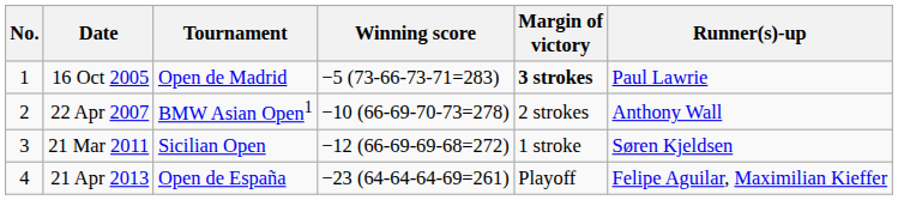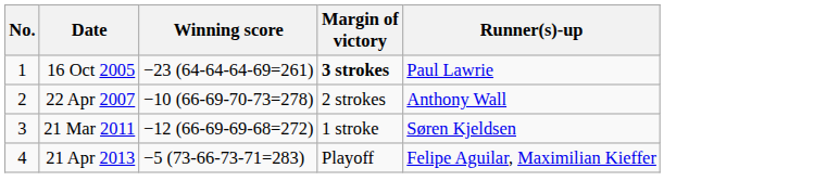 <table class="wikitable" style="font-size:95%;">
 <tr>
 <th>No.</th>
 <th>Date</th>
-<th>Tournament</th>
 <th>Winning score</th>
 <th>Margin of<br>victory</th>
 <th>Runner(s)-up</th>
 </tr>
 <tr>
 <td align=center>1</td>
 <td align=right>16 Oct <a href='#'>2005</a></td>
-<td><a href='#'>Open de Madrid</a></td>
-<td>−5 (73-66-73-71=283)</td>
+<td>−23 (64-64-64-69=261)</td>
 <td><strong>3 strokes</strong></td>
 <td> <a href='#'>Paul Lawrie</a></td>
 </tr>
 <tr>
 <td align=center>2</td>
 <td align=right>22 Apr <a href='#'>2007</a></td>
-<td><a href='#'>BMW Asian Open</a><sup>1</sup></td>
 <td>−10 (66-69-70-73=278)</td>
 <td>2 strokes</td>
 <td> <a href='#'>Anthony Wall</a></td>
 </tr>
 <tr>
 <td align=center>3</td>
 <td align=right>21 Mar <a href='#'>2011</a></td>
-<td><a href='#'>Sicilian Open</a></td>
 <td>−12 (66-69-69-68=272)</td>
 <td>1 stroke</td>
 <td> <a href='#'>Søren Kjeldsen</a></td>
 </tr>
 <tr>
 <td align=center>4</td>
 <td align=right>21 Apr <a href='#'>2013</a></td>
-<td><a href='#'>Open de España</a></td>
-<td>−23 (64-64-64-69=261)</td>
+<td>−5 (73-66-73-71=283)</td>
 <td>Playoff</td>
 <td> <a href='#'>Felipe Aguilar</a>,  <a href='#'>Maximilian Kieffer</a></td>
 </tr>
 </table>
